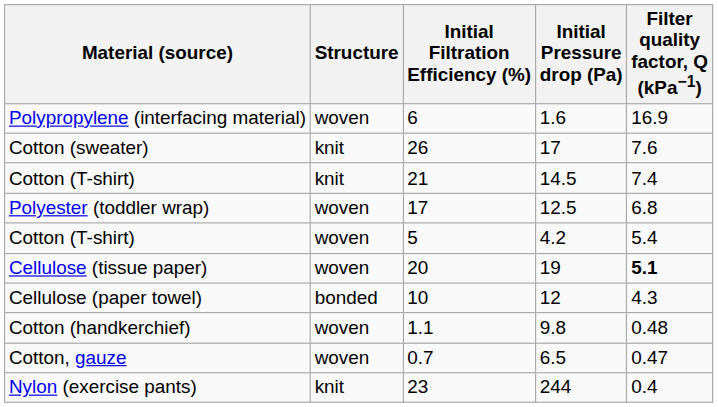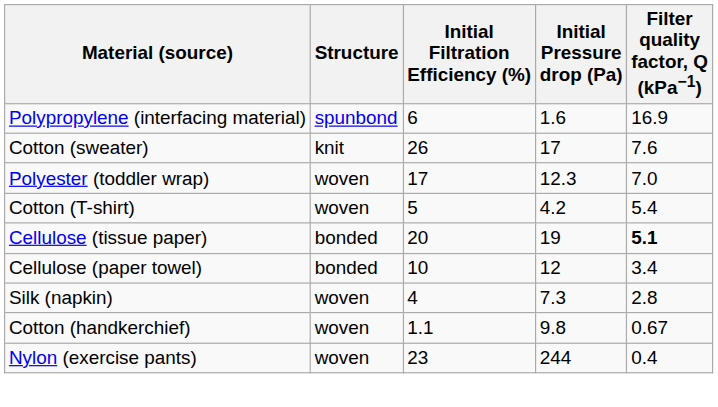 <table class="wikitable sortable">
 <tr>
 <th>Material (source)</th>
 <th>Structure</th>
 <th>Initial <br>Filtration <br>Efficiency (%)</th>
 <th>Initial <br>Pressure <br>drop (Pa)</th>
 <th>Filter <br>quality <br>factor, Q <br>(kPa<sup>−1</sup>)</th>
 </tr>
 <tr>
 <td><a href='#'>Polypropylene</a> (interfacing material)</td>
-<td>woven</td>
+<td><a href='#'>spunbond</a></td>
 <td>6</td>
 <td>1.6</td>
 <td>16.9</td>
 </tr>
 <tr>
 <td>Cotton (sweater)</td>
 <td>knit</td>
 <td>26</td>
 <td>17</td>
 <td>7.6</td>
 </tr>
 <tr>
-<td>Cotton (T-shirt)</td>
-<td>knit</td>
-<td>21</td>
-<td>14.5</td>
-<td>7.4</td>
-</tr>
-<tr>
 <td><a href='#'>Polyester</a> (toddler wrap)</td>
 <td>woven</td>
 <td>17</td>
-<td>12.5</td>
-<td>6.8</td>
+<td>12.3</td>
+<td>7.0</td>
 </tr>
 <tr>
 <td>Cotton (T-shirt)</td>
 <td>woven</td>
 <td>5</td>
 <td>4.2</td>
 <td>5.4</td>
 </tr>
 <tr>
 <td><a href='#'>Cellulose</a> (tissue paper)</td>
-<td>woven</td>
+<td>bonded</td>
 <td>20</td>
 <td>19</td>
 <td><strong>5.1</strong></td>
 </tr>
 <tr>
 <td>Cellulose (paper towel)</td>
 <td>bonded</td>
 <td>10</td>
 <td>12</td>
-<td>4.3</td>
+<td>3.4</td>
+</tr>
+<tr>
+<td>Silk (napkin)</td>
+<td>woven</td>
+<td>4</td>
+<td>7.3</td>
+<td>2.8</td>
 </tr>
 <tr>
 <td>Cotton (handkerchief)</td>
 <td>woven</td>
 <td>1.1</td>
 <td>9.8</td>
-<td>0.48</td>
-</tr>
-<tr>
-<td>Cotton, <a href='#'>gauze</a></td>
-<td>woven</td>
-<td>0.7</td>
-<td>6.5</td>
-<td>0.47</td>
+<td>0.67</td>
 </tr>
 <tr>
 <td><a href='#'>Nylon</a> (exercise pants)</td>
-<td>knit</td>
+<td>woven</td>
 <td>23</td>
 <td>244</td>
 <td>0.4</td>
 </tr>
 </table>
